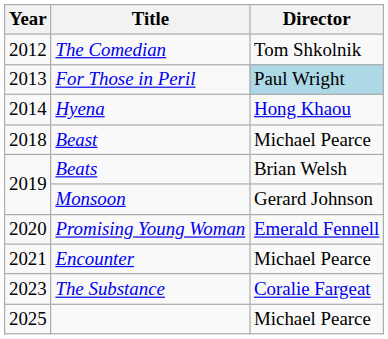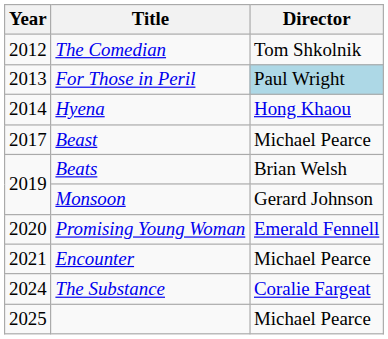 <table class="wikitable">
 <tr>
 <th>Year</th>
 <th>Title</th>
 <th>Director</th>
 </tr>
 <tr>
 <td>2012</td>
 <td><em><a href='#'>The Comedian</a></em></td>
 <td>Tom Shkolnik</td>
 </tr>
 <tr>
 <td>2013</td>
 <td><em><a href='#'>For Those in Peril</a></em></td>
 <td style="background: lightblue;">Paul Wright</td>
 </tr>
 <tr>
 <td>2014</td>
 <td><em><a href='#'>Hyena</a></em></td>
 <td><a href='#'>Hong Khaou</a></td>
 </tr>
 <tr>
-<td>2018</td>
+<td>2017</td>
 <td><em><a href='#'>Beast</a></em></td>
 <td>Michael Pearce</td>
 </tr>
 <tr>
 <td rowspan=2>2019</td>
 <td><em><a href='#'>Beats</a></em></td>
 <td>Brian Welsh</td>
 </tr>
 <tr>
 <td><em><a href='#'>Monsoon</a></em></td>
 <td>Gerard Johnson</td>
 </tr>
 <tr>
 <td>2020</td>
 <td><em><a href='#'>Promising Young Woman</a></em></td>
 <td><a href='#'>Emerald Fennell</a></td>
 </tr>
 <tr>
 <td>2021</td>
 <td><em><a href='#'>Encounter</a></em></td>
 <td>Michael Pearce</td>
 </tr>
 <tr>
-<td>2023</td>
+<td>2024</td>
 <td><em><a href='#'>The Substance</a></em></td>
 <td><a href='#'>Coralie Fargeat</a></td>
 </tr>
 <tr>
 <td>2025</td>
 <td></td>
 <td>Michael Pearce</td>
 </tr>
 </table>
